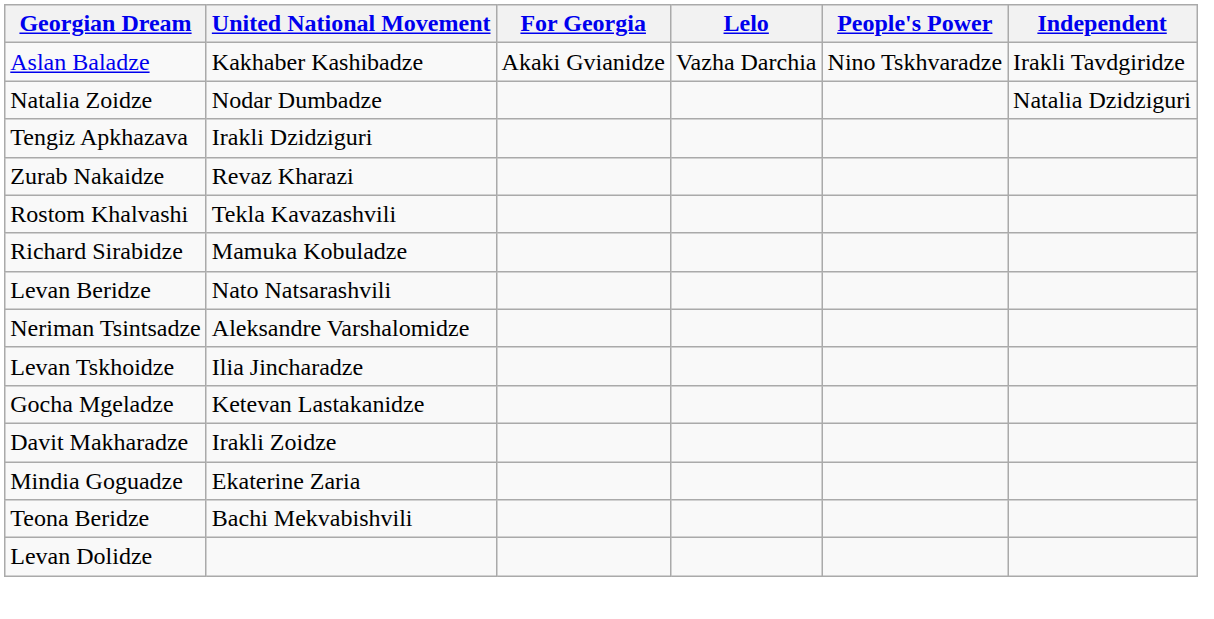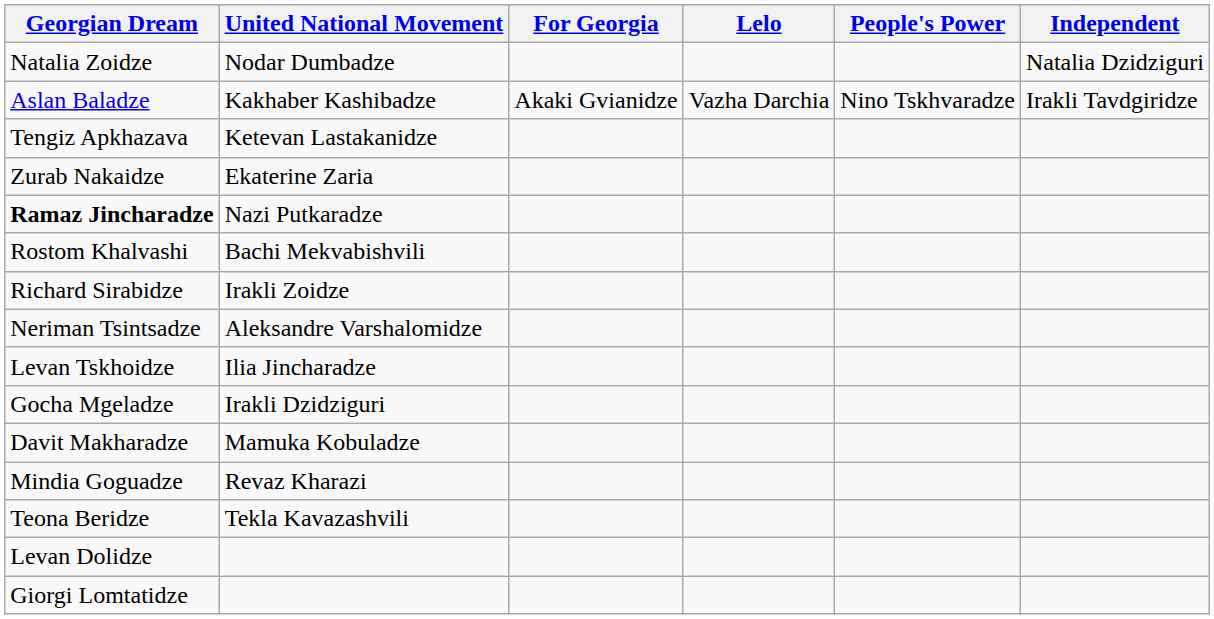 <table class="wikitable mw-collapsible">
 <tr>
 <th><a href='#'>Georgian Dream</a></th>
 <th><a href='#'>United National Movement</a></th>
 <th><a href='#'>For Georgia</a></th>
 <th><a href='#'>Lelo</a></th>
 <th><a href='#'>People's Power</a></th>
 <th><a href='#'>Independent</a></th>
 </tr>
 <tr>
+<td>Natalia Zoidze</td>
+<td>Nodar Dumbadze</td>
+<td></td>
+<td></td>
+<td></td>
+<td>Natalia Dzidziguri</td>
+</tr>
+<tr>
 <td><a href='#'>Aslan Baladze</a></td>
 <td>Kakhaber Kashibadze</td>
 <td>Akaki Gvianidze</td>
 <td>Vazha Darchia</td>
 <td>Nino Tskhvaradze</td>
 <td>Irakli Tavdgiridze</td>
 </tr>
 <tr>
-<td>Natalia Zoidze</td>
-<td>Nodar Dumbadze</td>
-<td></td>
-<td></td>
-<td></td>
-<td>Natalia Dzidziguri</td>
-</tr>
-<tr>
 <td>Tengiz Apkhazava</td>
-<td>Irakli Dzidziguri</td>
+<td>Ketevan Lastakanidze</td>
 <td></td>
 <td></td>
 <td></td>
 <td></td>
 </tr>
 <tr>
 <td>Zurab Nakaidze</td>
-<td>Revaz Kharazi</td>
+<td>Ekaterine Zaria</td>
+<td></td>
+<td></td>
+<td></td>
+<td></td>
+</tr>
+<tr>
+<td><strong>Ramaz Jincharadze</strong></td>
+<td>Nazi Putkaradze</td>
 <td></td>
 <td></td>
 <td></td>
 <td></td>
 </tr>
 <tr>
 <td>Rostom Khalvashi</td>
-<td>Tekla Kavazashvili</td>
+<td>Bachi Mekvabishvili</td>
 <td></td>
 <td></td>
 <td></td>
 <td></td>
 </tr>
 <tr>
 <td>Richard Sirabidze</td>
-<td>Mamuka Kobuladze</td>
-<td></td>
-<td></td>
-<td></td>
-<td></td>
-</tr>
-<tr>
-<td>Levan Beridze</td>
-<td>Nato Natsarashvili</td>
+<td>Irakli Zoidze</td>
 <td></td>
 <td></td>
 <td></td>
 <td></td>
 </tr>
 <tr>
 <td>Neriman Tsintsadze</td>
 <td>Aleksandre Varshalomidze</td>
 <td></td>
 <td></td>
 <td></td>
 <td></td>
 </tr>
 <tr>
 <td>Levan Tskhoidze</td>
 <td>Ilia Jincharadze</td>
 <td></td>
 <td></td>
 <td></td>
 <td></td>
 </tr>
 <tr>
 <td>Gocha Mgeladze</td>
-<td>Ketevan Lastakanidze</td>
+<td>Irakli Dzidziguri</td>
 <td></td>
 <td></td>
 <td></td>
 <td></td>
 </tr>
 <tr>
 <td>Davit Makharadze</td>
-<td>Irakli Zoidze</td>
+<td>Mamuka Kobuladze</td>
 <td></td>
 <td></td>
 <td></td>
 <td></td>
 </tr>
 <tr>
 <td>Mindia Goguadze</td>
-<td>Ekaterine Zaria</td>
+<td>Revaz Kharazi</td>
 <td></td>
 <td></td>
 <td></td>
 <td></td>
 </tr>
 <tr>
 <td>Teona Beridze</td>
-<td>Bachi Mekvabishvili</td>
+<td>Tekla Kavazashvili</td>
 <td></td>
 <td></td>
 <td></td>
 <td></td>
 </tr>
 <tr>
 <td>Levan Dolidze</td>
 <td></td>
 <td></td>
 <td></td>
 <td></td>
 <td></td>
 </tr>
+<tr>
+<td>Giorgi Lomtatidze</td>
+<td></td>
+<td></td>
+<td></td>
+<td></td>
+<td></td>
+</tr>
 </table>
